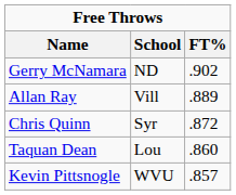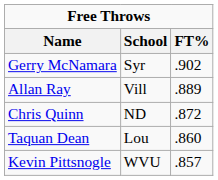 <table class="wikitable">
 <tr>
 <td colspan=3 style="text-align:center;"><strong>Free Throws</strong></td>
 </tr>
 <tr>
 <th>Name</th>
 <th>School</th>
 <th>FT%</th>
 </tr>
 <tr>
 <td><a href='#'>Gerry McNamara</a></td>
-<td>ND</td>
+<td>Syr</td>
 <td>.902</td>
 </tr>
 <tr>
 <td><a href='#'>Allan Ray</a></td>
 <td>Vill</td>
 <td>.889</td>
 </tr>
 <tr>
 <td><a href='#'>Chris Quinn</a></td>
-<td>Syr</td>
+<td>ND</td>
 <td>.872</td>
 </tr>
 <tr>
 <td><a href='#'>Taquan Dean</a></td>
 <td>Lou</td>
 <td>.860</td>
 </tr>
 <tr>
 <td><a href='#'>Kevin Pittsnogle</a></td>
 <td>WVU</td>
 <td>.857</td>
 </tr>
 </table>
